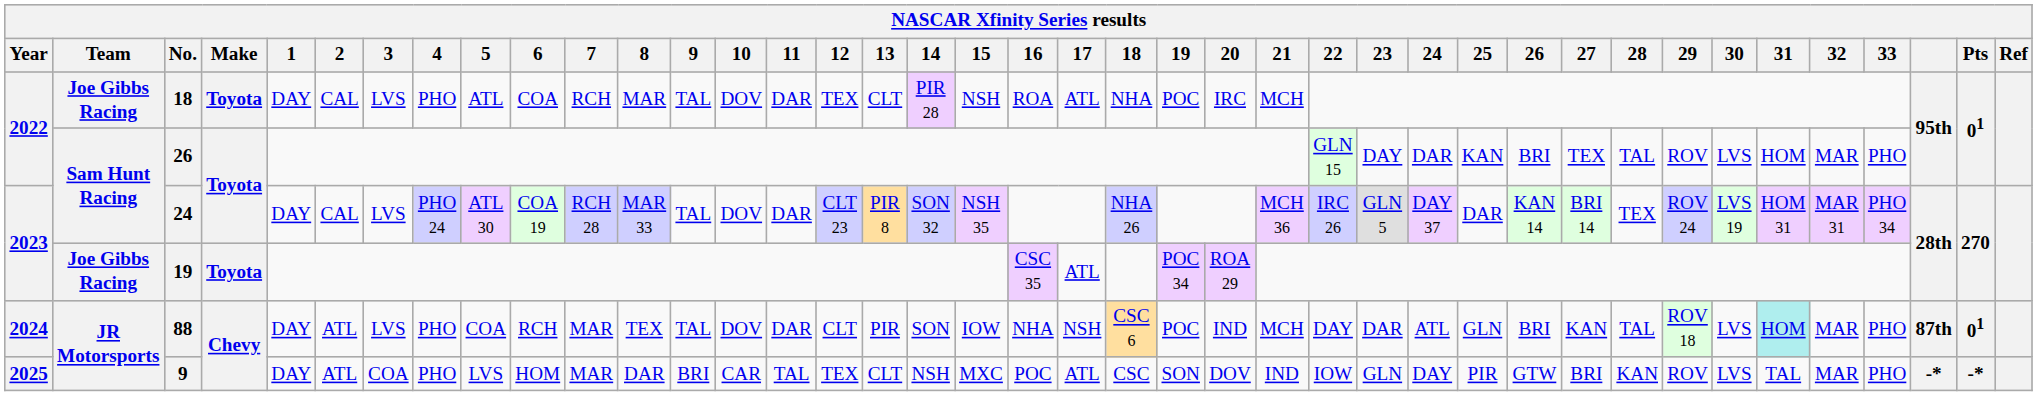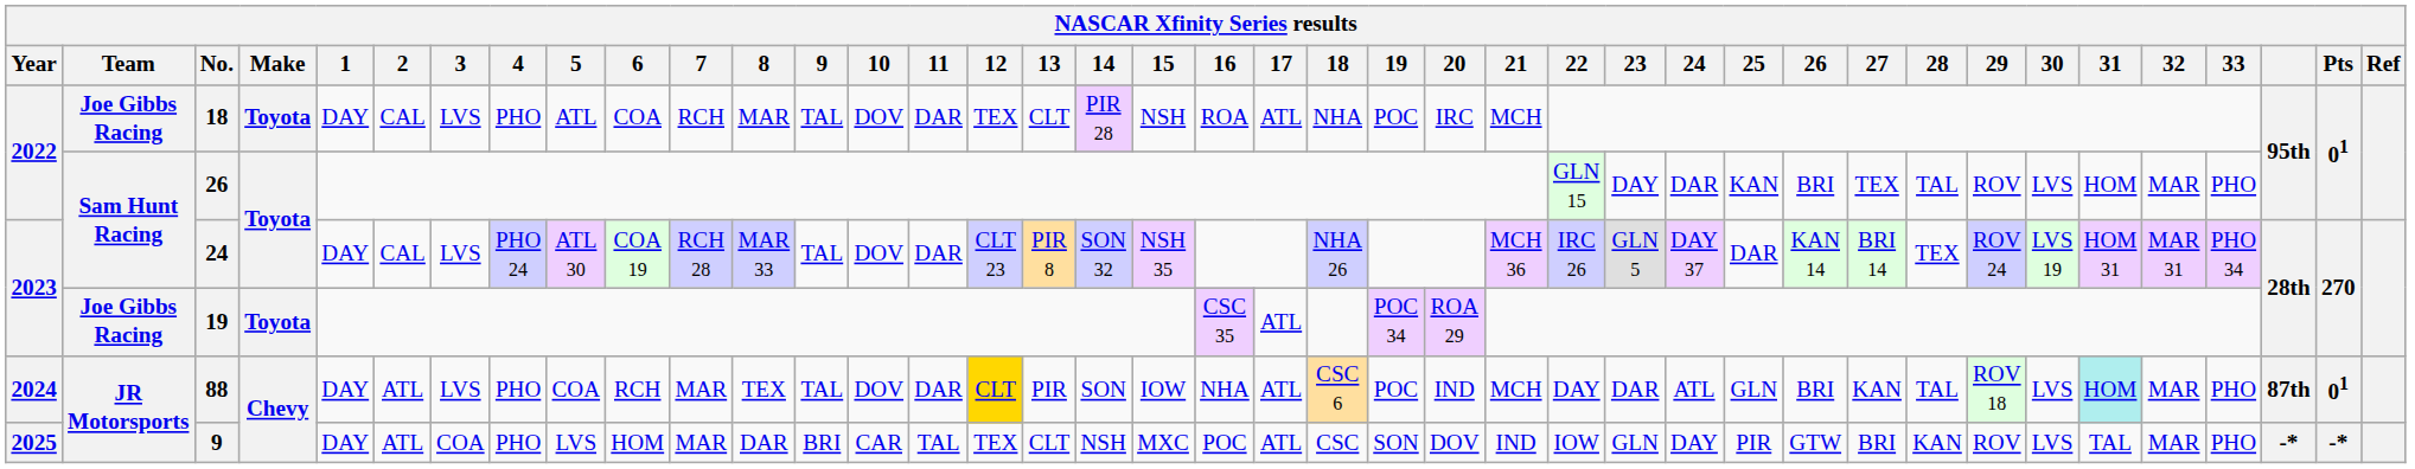 <table class="wikitable" style="text-align:center; font-size:75%">
 <tr>
 <th colspan=40><a href='#'>NASCAR Xfinity Series</a> results</th>
 </tr>
 <tr>
 <th>Year</th>
 <th>Team</th>
 <th>No.</th>
 <th>Make</th>
 <th>1</th>
 <th>2</th>
 <th>3</th>
 <th>4</th>
 <th>5</th>
 <th>6</th>
 <th>7</th>
 <th>8</th>
 <th>9</th>
 <th>10</th>
 <th>11</th>
 <th>12</th>
 <th>13</th>
 <th>14</th>
 <th>15</th>
 <th>16</th>
 <th>17</th>
 <th>18</th>
 <th>19</th>
 <th>20</th>
 <th>21</th>
 <th>22</th>
 <th>23</th>
 <th>24</th>
 <th>25</th>
 <th>26</th>
 <th>27</th>
 <th>28</th>
 <th>29</th>
 <th>30</th>
 <th>31</th>
 <th>32</th>
 <th>33</th>
 <th></th>
 <th>Pts</th>
 <th>Ref</th>
 </tr>
 <tr>
 <th rowspan=2><a href='#'>2022</a></th>
 <th><a href='#'>Joe Gibbs Racing</a></th>
 <th>18</th>
 <th><a href='#'>Toyota</a></th>
 <td><a href='#'>DAY</a></td>
 <td><a href='#'>CAL</a></td>
 <td><a href='#'>LVS</a></td>
 <td><a href='#'>PHO</a></td>
 <td><a href='#'>ATL</a></td>
 <td><a href='#'>COA</a></td>
 <td><a href='#'>RCH</a></td>
 <td><a href='#'>MAR</a></td>
 <td><a href='#'>TAL</a></td>
 <td><a href='#'>DOV</a></td>
 <td><a href='#'>DAR</a></td>
 <td><a href='#'>TEX</a></td>
 <td><a href='#'>CLT</a></td>
 <td style="background:#EFCFFF;"><a href='#'>PIR</a><br><small>28</small></td>
 <td><a href='#'>NSH</a></td>
 <td><a href='#'>ROA</a></td>
 <td><a href='#'>ATL</a></td>
 <td><a href='#'>NHA</a></td>
 <td><a href='#'>POC</a></td>
 <td><a href='#'>IRC</a></td>
 <td><a href='#'>MCH</a></td>
 <td colspan=12></td>
 <th rowspan=2>95th</th>
 <th rowspan=2>0<sup>1</sup></th>
 <th rowspan=2></th>
 </tr>
 <tr>
 <th rowspan=2><a href='#'>Sam Hunt Racing</a></th>
 <th>26</th>
 <th rowspan=2><a href='#'>Toyota</a></th>
 <td colspan=21></td>
 <td style="background:#DFFFDF;"><a href='#'>GLN</a><br><small>15</small></td>
 <td><a href='#'>DAY</a></td>
 <td><a href='#'>DAR</a></td>
 <td><a href='#'>KAN</a></td>
 <td><a href='#'>BRI</a></td>
 <td><a href='#'>TEX</a></td>
 <td><a href='#'>TAL</a></td>
 <td><a href='#'>ROV</a></td>
 <td><a href='#'>LVS</a></td>
 <td><a href='#'>HOM</a></td>
 <td><a href='#'>MAR</a></td>
 <td><a href='#'>PHO</a></td>
 </tr>
 <tr>
 <th rowspan=2><a href='#'>2023</a></th>
 <th>24</th>
 <td><a href='#'>DAY</a></td>
 <td><a href='#'>CAL</a></td>
 <td><a href='#'>LVS</a></td>
 <td style="background:#CFCFFF;"><a href='#'>PHO</a><br><small>24</small></td>
 <td style="background:#EFCFFF;"><a href='#'>ATL</a><br><small>30</small></td>
 <td style="background:#DFFFDF;"><a href='#'>COA</a><br><small>19</small></td>
 <td style="background:#CFCFFF;"><a href='#'>RCH</a><br><small>28</small></td>
 <td style="background:#CFCFFF;"><a href='#'>MAR</a><br><small>33</small></td>
 <td><a href='#'>TAL</a></td>
 <td><a href='#'>DOV</a></td>
 <td><a href='#'>DAR</a></td>
 <td style="background:#CFCFFF;"><a href='#'>CLT</a><br><small>23</small></td>
 <td style="background:#FFDF9F;"><a href='#'>PIR</a><br><small>8</small></td>
 <td style="background:#CFCFFF;"><a href='#'>SON</a><br><small>32</small></td>
 <td style="background:#EFCFFF;"><a href='#'>NSH</a><br><small>35</small></td>
 <td colspan=2></td>
 <td style="background:#CFCFFF;"><a href='#'>NHA</a><br><small>26</small></td>
 <td colspan=2></td>
 <td style="background:#EFCFFF;"><a href='#'>MCH</a><br><small>36</small></td>
 <td style="background:#CFCFFF;"><a href='#'>IRC</a><br><small>26</small></td>
 <td style="background:#DFDFDF;"><a href='#'>GLN</a><br><small>5</small></td>
 <td style="background:#EFCFFF;"><a href='#'>DAY</a><br><small>37</small></td>
 <td><a href='#'>DAR</a></td>
 <td style="background:#DFFFDF;"><a href='#'>KAN</a><br><small>14</small></td>
 <td style="background:#DFFFDF;"><a href='#'>BRI</a><br><small>14</small></td>
 <td><a href='#'>TEX</a></td>
 <td style="background:#CFCFFF;"><a href='#'>ROV</a><br><small>24</small></td>
 <td style="background:#DFFFDF;"><a href='#'>LVS</a><br><small>19</small></td>
 <td style="background:#EFCFFF;"><a href='#'>HOM</a><br><small>31</small></td>
 <td style="background:#EFCFFF;"><a href='#'>MAR</a><br><small>31</small></td>
 <td style="background:#EFCFFF;"><a href='#'>PHO</a><br><small>34</small></td>
 <th rowspan=2>28th</th>
 <th rowspan=2>270</th>
 <th rowspan=2></th>
 </tr>
 <tr>
 <th><a href='#'>Joe Gibbs Racing</a></th>
 <th>19</th>
 <th><a href='#'>Toyota</a></th>
 <td colspan=15></td>
 <td style="background:#EFCFFF;"><a href='#'>CSC</a><br><small>35</small></td>
 <td><a href='#'>ATL</a></td>
 <td></td>
 <td style="background:#EFCFFF;"><a href='#'>POC</a><br><small>34</small></td>
 <td style="background:#EFCFFF;"><a href='#'>ROA</a><br><small>29</small></td>
 <td colspan=13></td>
 </tr>
 <tr>
 <th><a href='#'>2024</a></th>
 <th rowspan=2><a href='#'>JR Motorsports</a></th>
 <th>88</th>
 <th rowspan=2><a href='#'>Chevy</a></th>
 <td><a href='#'>DAY</a></td>
 <td><a href='#'>ATL</a></td>
 <td><a href='#'>LVS</a></td>
 <td><a href='#'>PHO</a></td>
 <td><a href='#'>COA</a></td>
 <td><a href='#'>RCH</a></td>
 <td><a href='#'>MAR</a></td>
 <td><a href='#'>TEX</a></td>
 <td><a href='#'>TAL</a></td>
 <td><a href='#'>DOV</a></td>
 <td><a href='#'>DAR</a></td>
-<td><a href='#'>CLT</a></td>
+<td style="background: gold;"><a href='#'>CLT</a></td>
 <td><a href='#'>PIR</a></td>
 <td><a href='#'>SON</a></td>
 <td><a href='#'>IOW</a></td>
 <td><a href='#'>NHA</a></td>
-<td><a href='#'>NSH</a></td>
+<td><a href='#'>ATL</a></td>
 <td style="background:#FFDF9F;"><a href='#'>CSC</a><br><small>6</small></td>
 <td><a href='#'>POC</a></td>
 <td><a href='#'>IND</a></td>
 <td><a href='#'>MCH</a></td>
 <td><a href='#'>DAY</a></td>
 <td><a href='#'>DAR</a></td>
 <td><a href='#'>ATL</a></td>
 <td><a href='#'>GLN</a></td>
 <td><a href='#'>BRI</a></td>
 <td><a href='#'>KAN</a></td>
 <td><a href='#'>TAL</a></td>
 <td style="background:#DFFFDF;"><a href='#'>ROV</a><br><small>18</small></td>
 <td><a href='#'>LVS</a></td>
 <td style="background: paleturquoise;"><a href='#'>HOM</a></td>
 <td><a href='#'>MAR</a></td>
 <td><a href='#'>PHO</a></td>
 <th>87th</th>
 <th>0<sup>1</sup></th>
 <th></th>
 </tr>
 <tr>
 <th><a href='#'>2025</a></th>
 <th>9</th>
 <td><a href='#'>DAY</a></td>
 <td><a href='#'>ATL</a></td>
 <td><a href='#'>COA</a></td>
 <td><a href='#'>PHO</a></td>
 <td><a href='#'>LVS</a></td>
 <td><a href='#'>HOM</a></td>
 <td><a href='#'>MAR</a></td>
 <td><a href='#'>DAR</a></td>
 <td><a href='#'>BRI</a></td>
 <td><a href='#'>CAR</a></td>
 <td><a href='#'>TAL</a></td>
 <td><a href='#'>TEX</a></td>
 <td><a href='#'>CLT</a></td>
 <td><a href='#'>NSH</a></td>
 <td><a href='#'>MXC</a></td>
 <td><a href='#'>POC</a></td>
 <td><a href='#'>ATL</a></td>
 <td><a href='#'>CSC</a></td>
 <td><a href='#'>SON</a></td>
 <td><a href='#'>DOV</a></td>
 <td><a href='#'>IND</a></td>
 <td><a href='#'>IOW</a></td>
 <td><a href='#'>GLN</a></td>
 <td><a href='#'>DAY</a></td>
 <td><a href='#'>PIR</a></td>
 <td><a href='#'>GTW</a></td>
 <td><a href='#'>BRI</a></td>
 <td><a href='#'>KAN</a></td>
 <td><a href='#'>ROV</a></td>
 <td><a href='#'>LVS</a></td>
 <td><a href='#'>TAL</a></td>
 <td><a href='#'>MAR</a></td>
 <td><a href='#'>PHO</a></td>
 <th>-*</th>
 <th>-*</th>
 <th></th>
 </tr>
 </table>
